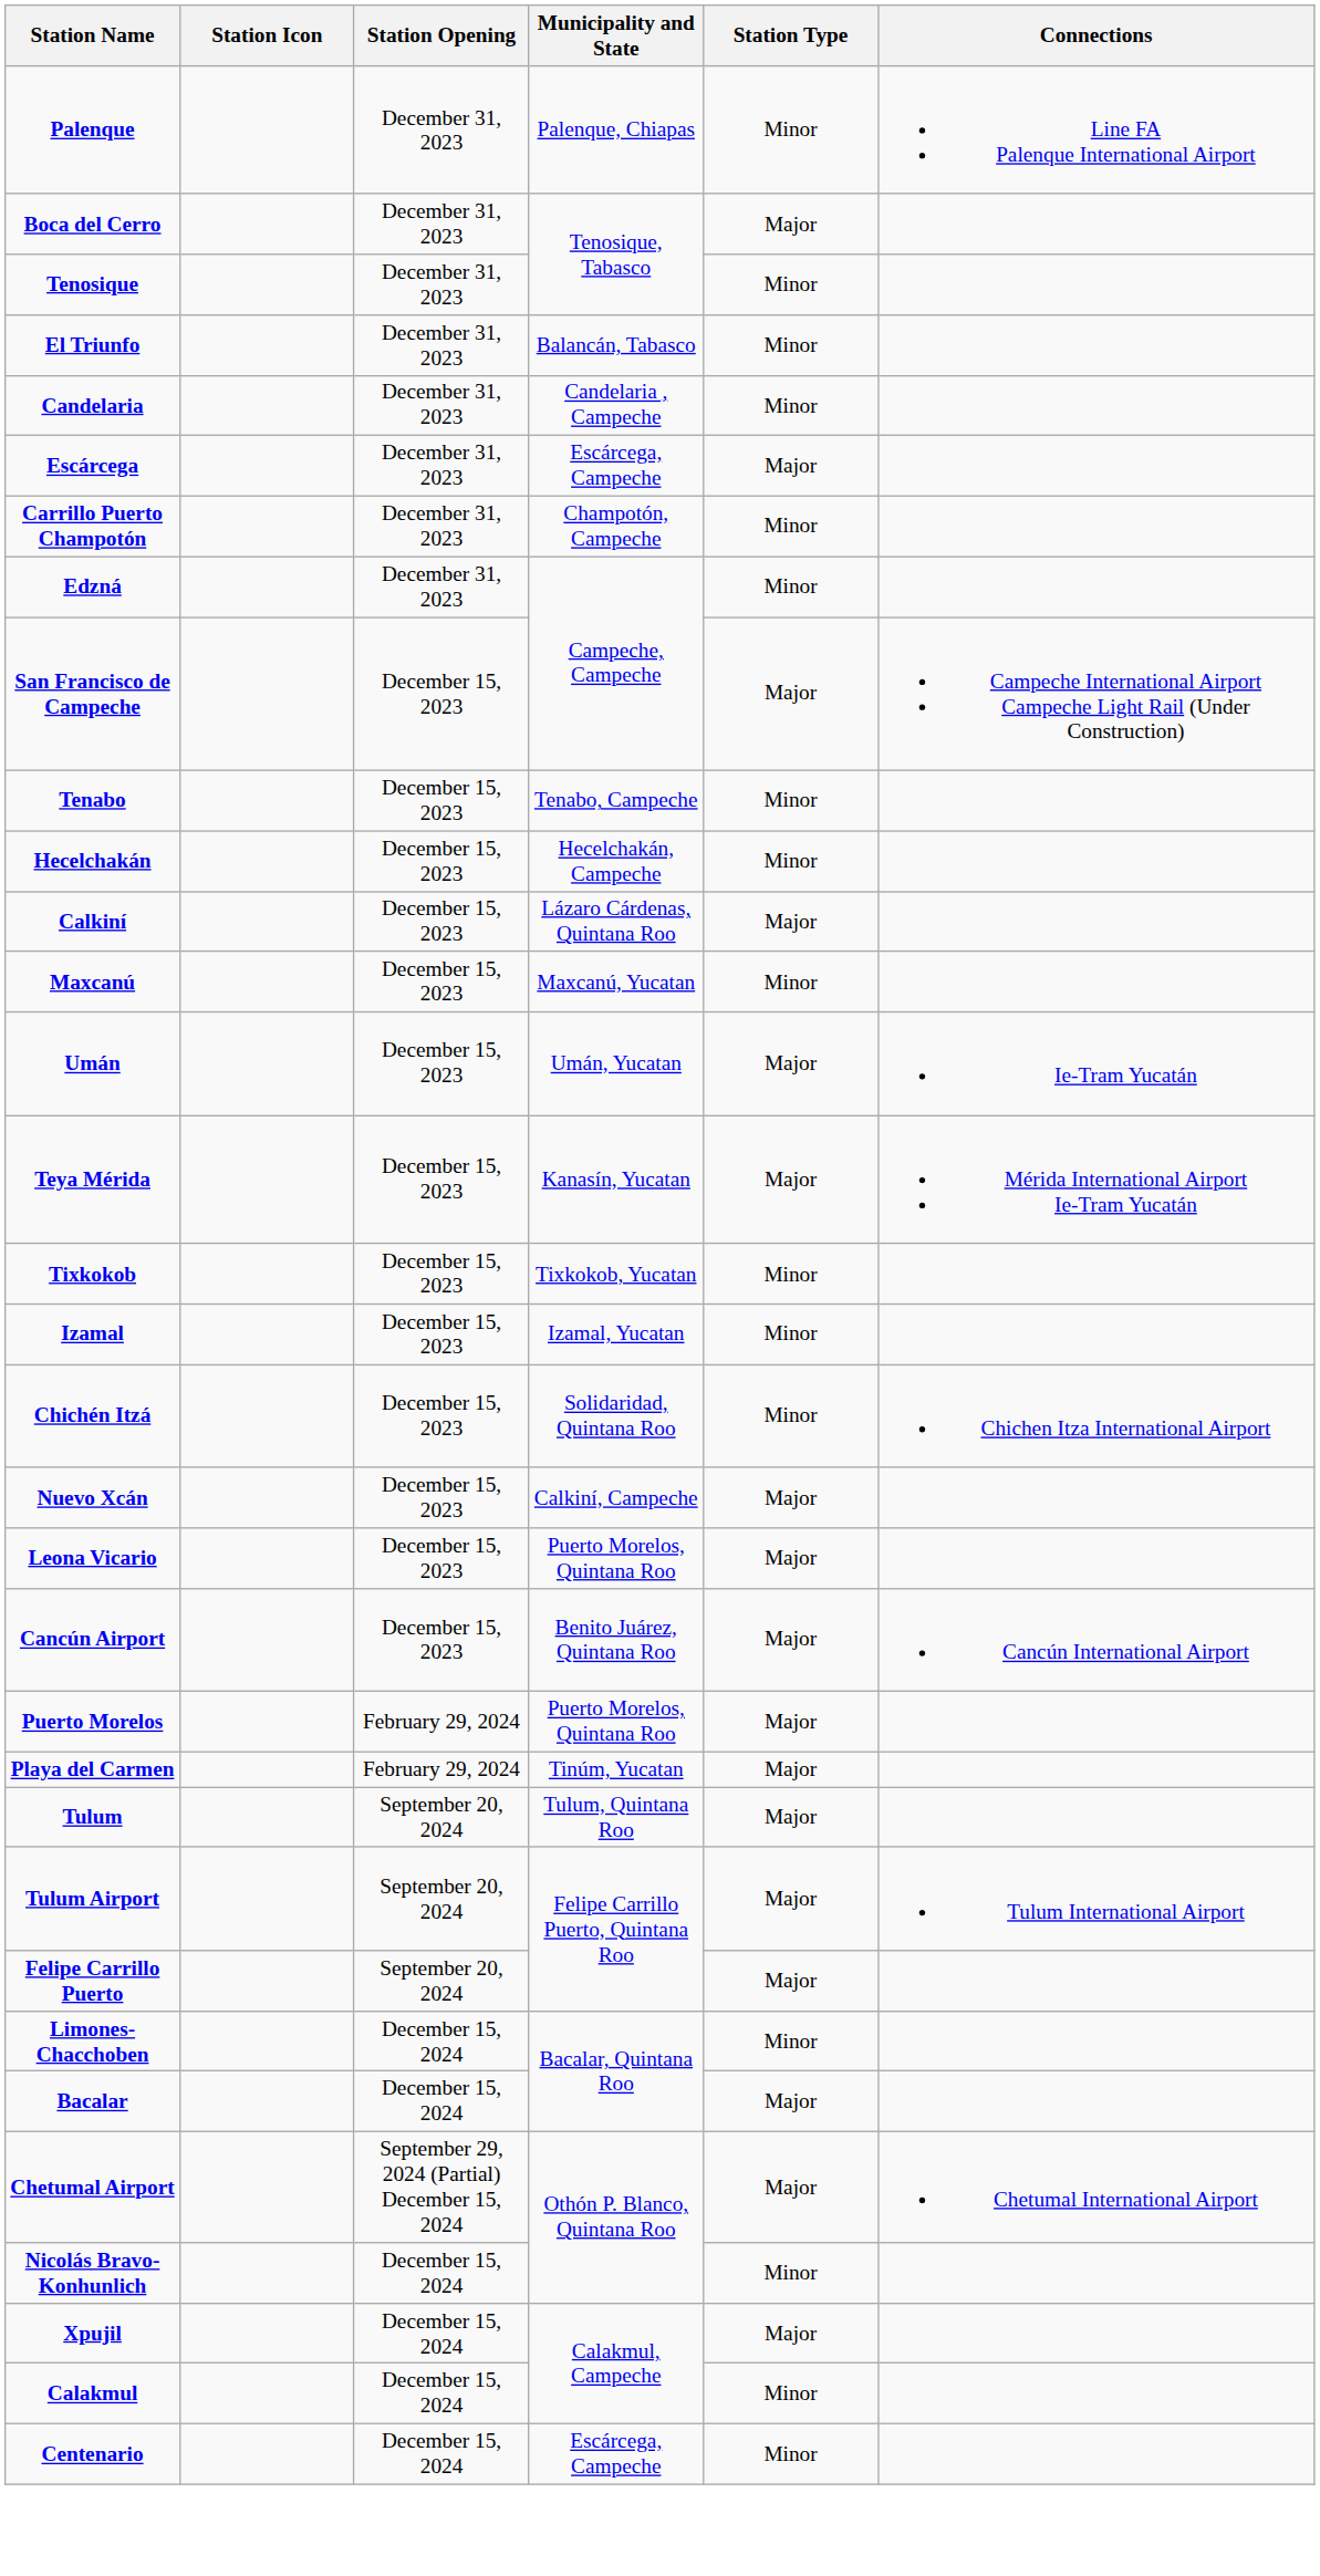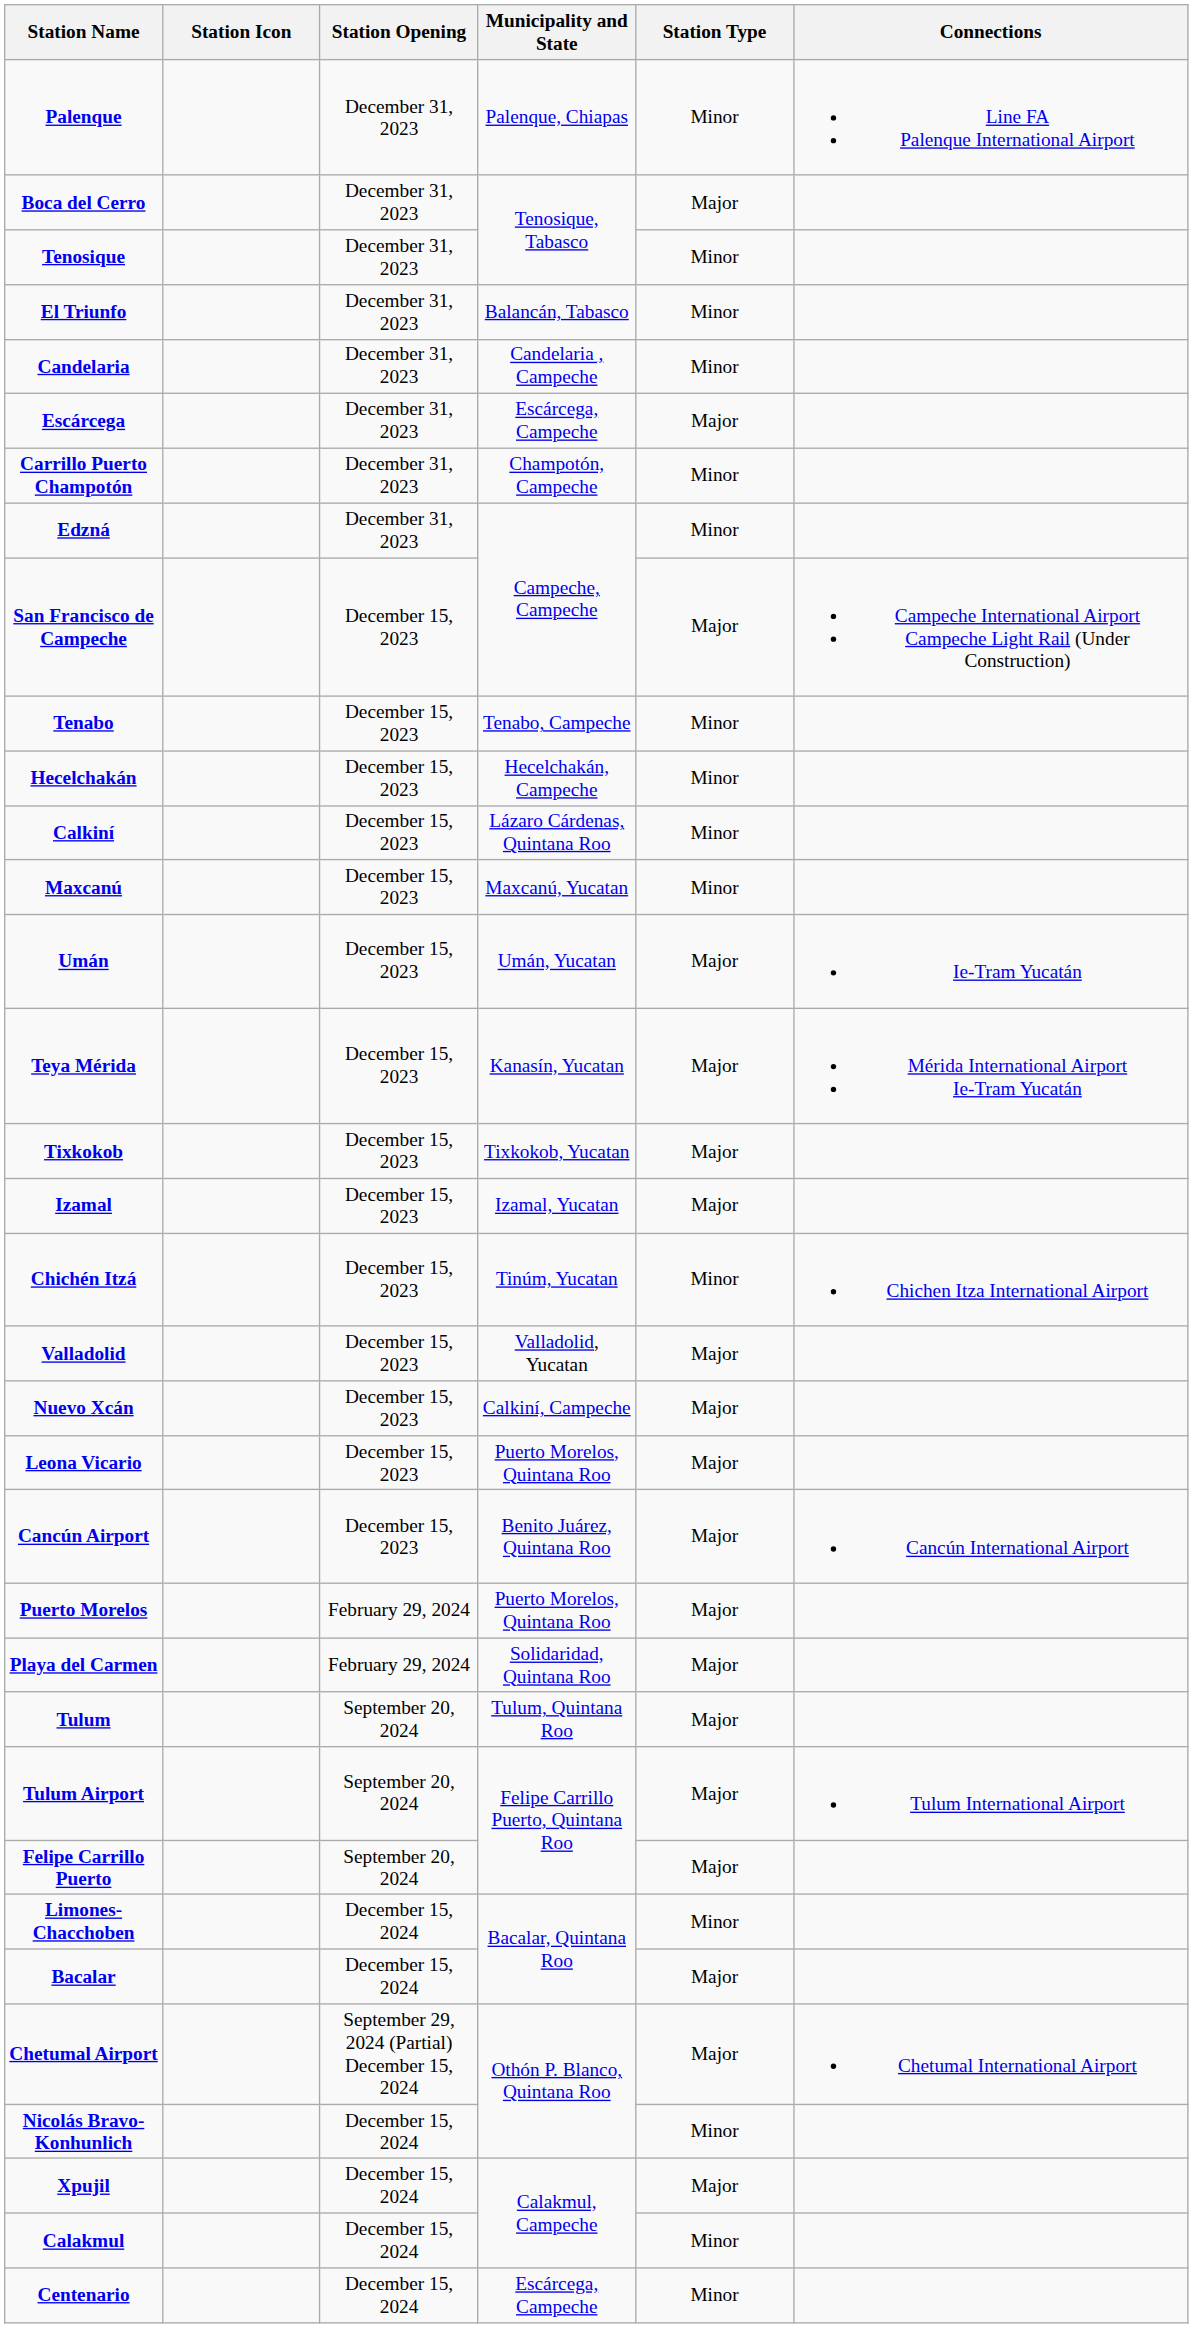 <table class="wikitable col7izq" width="100%" style="text-align:center; font-size:90%">
 <tr>
 <th width="10%">Station Name</th>
 <th width="10%">Station Icon</th>
 <th width="10%">Station Opening</th>
 <th width="10%">Municipality and State</th>
 <th width="10%">Station Type</th>
 <th width="25%">Connections</th>
 </tr>
 <tr>
 <td><a href='#'><strong>Palenque</strong></a></td>
 <td></td>
 <td>December 31, 2023</td>
 <td><a href='#'>Palenque, Chiapas</a></td>
 <td>Minor</td>
 <td><br><ul><li><a href='#'>Line FA</a></li><li><a href='#'>Palenque International Airport</a></li></ul></td>
 </tr>
 <tr>
 <td><a href='#'><strong>Boca del Cerro</strong></a></td>
 <td></td>
 <td>December 31, 2023</td>
 <td rowspan="2"><a href='#'>Tenosique, Tabasco</a></td>
 <td>Major</td>
 <td></td>
 </tr>
 <tr>
 <td><a href='#'><strong>Tenosique</strong></a></td>
 <td></td>
 <td>December 31, 2023</td>
 <td>Minor</td>
 <td></td>
 </tr>
 <tr>
 <td><a href='#'><strong>El Triunfo</strong></a></td>
 <td></td>
 <td>December 31, 2023</td>
 <td><a href='#'>Balancán, Tabasco</a></td>
 <td>Minor</td>
 <td></td>
 </tr>
 <tr>
 <td><a href='#'><strong>Candelaria</strong></a></td>
 <td></td>
 <td>December 31, 2023</td>
 <td><a href='#'>Candelaria , Campeche</a></td>
 <td>Minor</td>
 <td></td>
 </tr>
 <tr>
 <td><a href='#'><strong>Escárcega</strong></a></td>
 <td></td>
 <td>December 31, 2023</td>
 <td><a href='#'>Escárcega, Campeche</a></td>
 <td>Major</td>
 <td></td>
 </tr>
 <tr>
 <td><a href='#'><strong>Carrillo Puerto Champotón</strong></a></td>
 <td></td>
 <td>December 31, 2023</td>
 <td><a href='#'>Champotón, Campeche</a></td>
 <td>Minor</td>
 <td></td>
 </tr>
 <tr>
 <td><a href='#'><strong>Edzná</strong></a></td>
 <td></td>
 <td>December 31, 2023</td>
 <td rowspan="2"><a href='#'>Campeche, Campeche</a></td>
 <td>Minor</td>
 <td></td>
 </tr>
 <tr>
 <td><a href='#'><strong>San Francisco de Campeche</strong></a></td>
 <td></td>
 <td>December 15, 2023</td>
 <td>Major</td>
 <td><br><ul><li><a href='#'>Campeche International Airport</a></li><li><a href='#'>Campeche Light Rail</a> (Under Construction)</li></ul></td>
 </tr>
 <tr>
 <td><a href='#'><strong>Tenabo</strong></a></td>
 <td></td>
 <td>December 15, 2023</td>
 <td><a href='#'>Tenabo, Campeche</a></td>
 <td>Minor</td>
 <td></td>
 </tr>
 <tr>
 <td><a href='#'><strong>Hecelchakán</strong></a></td>
 <td></td>
 <td>December 15, 2023</td>
 <td><a href='#'>Hecelchakán, Campeche</a></td>
 <td>Minor</td>
 <td></td>
 </tr>
 <tr>
 <td><a href='#'><strong>Calkiní</strong></a></td>
 <td></td>
 <td>December 15, 2023</td>
 <td><a href='#'>Lázaro Cárdenas, Quintana Roo</a></td>
-<td>Major</td>
+<td>Minor</td>
 <td></td>
 </tr>
 <tr>
 <td><a href='#'><strong>Maxcanú</strong></a></td>
 <td></td>
 <td>December 15, 2023</td>
 <td><a href='#'>Maxcanú, Yucatan</a></td>
 <td>Minor</td>
 <td></td>
 </tr>
 <tr>
 <td><a href='#'><strong>Umán</strong></a></td>
 <td></td>
 <td>December 15, 2023</td>
 <td><a href='#'>Umán, Yucatan</a></td>
 <td>Major</td>
 <td><br><ul><li><a href='#'>Ie-Tram Yucatán</a></li></ul></td>
 </tr>
 <tr>
 <td><a href='#'><strong>Teya Mérida</strong></a></td>
 <td></td>
 <td>December 15, 2023</td>
 <td><a href='#'>Kanasín, Yucatan</a></td>
 <td>Major</td>
 <td><br><ul><li><a href='#'>Mérida International Airport</a></li><li><a href='#'>Ie-Tram Yucatán</a></li></ul></td>
 </tr>
 <tr>
 <td><a href='#'><strong>Tixkokob</strong></a></td>
 <td></td>
 <td>December 15, 2023</td>
 <td><a href='#'>Tixkokob, Yucatan</a></td>
-<td>Minor</td>
+<td>Major</td>
 <td></td>
 </tr>
 <tr>
 <td><a href='#'><strong>Izamal</strong></a></td>
 <td></td>
 <td>December 15, 2023</td>
 <td><a href='#'>Izamal, Yucatan</a></td>
-<td>Minor</td>
+<td>Major</td>
 <td></td>
 </tr>
 <tr>
 <td><a href='#'><strong>Chichén Itzá</strong></a></td>
 <td></td>
 <td>December 15, 2023</td>
-<td><a href='#'>Solidaridad, Quintana Roo</a></td>
+<td><a href='#'>Tinúm, Yucatan</a></td>
 <td>Minor</td>
 <td><br><ul><li><a href='#'>Chichen Itza International Airport</a></li></ul></td>
+</tr>
+<tr>
+<td><a href='#'><strong>Valladolid</strong></a></td>
+<td></td>
+<td>December 15, 2023</td>
+<td><a href='#'>Valladolid</a>, Yucatan</td>
+<td>Major</td>
+<td></td>
 </tr>
 <tr>
 <td><a href='#'><strong>Nuevo Xcán</strong></a></td>
 <td></td>
 <td>December 15, 2023</td>
 <td><a href='#'>Calkiní, Campeche</a></td>
 <td>Major</td>
 <td></td>
 </tr>
 <tr>
 <td><a href='#'><strong>Leona Vicario</strong></a></td>
 <td></td>
 <td>December 15, 2023</td>
 <td><a href='#'>Puerto Morelos, Quintana Roo</a></td>
 <td>Major</td>
 <td></td>
 </tr>
 <tr>
 <td><a href='#'><strong>Cancún Airport</strong></a></td>
 <td></td>
 <td>December 15, 2023</td>
 <td><a href='#'>Benito Juárez, Quintana Roo</a></td>
 <td>Major</td>
 <td><br><ul><li><a href='#'>Cancún International Airport</a></li></ul></td>
 </tr>
 <tr>
 <td><a href='#'><strong>Puerto Morelos</strong></a></td>
 <td></td>
 <td>February 29, 2024</td>
 <td><a href='#'>Puerto Morelos, Quintana Roo</a></td>
 <td>Major</td>
 <td></td>
 </tr>
 <tr>
 <td><a href='#'><strong>Playa del Carmen</strong></a></td>
 <td></td>
 <td>February 29, 2024</td>
-<td><a href='#'>Tinúm, Yucatan</a></td>
+<td><a href='#'>Solidaridad, Quintana Roo</a></td>
 <td>Major</td>
 <td></td>
 </tr>
 <tr>
 <td><a href='#'><strong>Tulum</strong></a></td>
 <td></td>
 <td>September 20, 2024</td>
 <td><a href='#'>Tulum, Quintana Roo</a></td>
 <td>Major</td>
 <td></td>
 </tr>
 <tr>
 <td><a href='#'><strong>Tulum Airport</strong></a></td>
 <td></td>
 <td>September 20, 2024</td>
 <td rowspan="2"><a href='#'>Felipe Carrillo Puerto, Quintana Roo</a></td>
 <td>Major</td>
 <td><br><ul><li><a href='#'>Tulum International Airport</a></li></ul></td>
 </tr>
 <tr>
 <td><a href='#'><strong>Felipe Carrillo Puerto</strong></a></td>
 <td></td>
 <td>September 20, 2024</td>
 <td>Major</td>
 <td></td>
 </tr>
 <tr>
 <td><a href='#'><strong>Limones-Chacchoben</strong></a></td>
 <td></td>
 <td>December 15, 2024</td>
 <td rowspan="2"><a href='#'>Bacalar, Quintana Roo</a></td>
 <td>Minor</td>
 <td></td>
 </tr>
 <tr>
 <td><a href='#'><strong>Bacalar</strong></a></td>
 <td></td>
 <td>December 15, 2024</td>
 <td>Major</td>
 <td></td>
 </tr>
 <tr>
 <td><a href='#'><strong>Chetumal Airport</strong></a></td>
 <td></td>
 <td>September 29, 2024 (Partial)<br>December 15, 2024</td>
 <td rowspan="2"><a href='#'>Othón P. Blanco, Quintana Roo</a></td>
 <td>Major</td>
 <td><br><ul><li><a href='#'>Chetumal International Airport</a></li></ul></td>
 </tr>
 <tr>
 <td><a href='#'><strong>Nicolás Bravo-Konhunlich</strong></a></td>
 <td></td>
 <td>December 15, 2024</td>
 <td>Minor</td>
 <td></td>
 </tr>
 <tr>
 <td><a href='#'><strong>Xpujil</strong></a></td>
 <td></td>
 <td>December 15, 2024</td>
 <td rowspan="2"><a href='#'>Calakmul, Campeche</a></td>
 <td>Major</td>
 <td></td>
 </tr>
 <tr>
 <td><a href='#'><strong>Calakmul</strong></a></td>
 <td></td>
 <td>December 15, 2024</td>
 <td>Minor</td>
 <td></td>
 </tr>
 <tr>
 <td><a href='#'><strong>Centenario</strong></a></td>
 <td></td>
 <td>December 15, 2024</td>
 <td><a href='#'>Escárcega, Campeche</a></td>
 <td>Minor</td>
 <td></td>
 </tr>
 </table>
